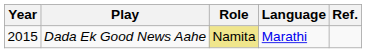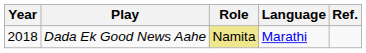 <table class="wikitable">
 <tr>
 <th>Year</th>
 <th>Play</th>
 <th>Role</th>
 <th>Language</th>
 <th>Ref.</th>
 </tr>
 <tr>
-<td>2015</td>
+<td>2018</td>
 <td><em>Dada Ek Good News Aahe</em></td>
 <td style="background: khaki;">Namita</td>
 <td><a href='#'>Marathi</a></td>
 <td></td>
 </tr>
 </table>
